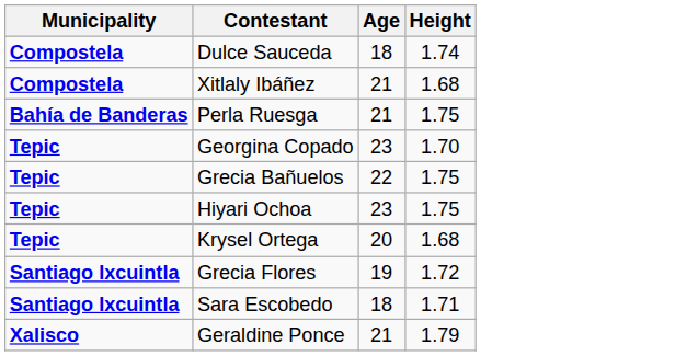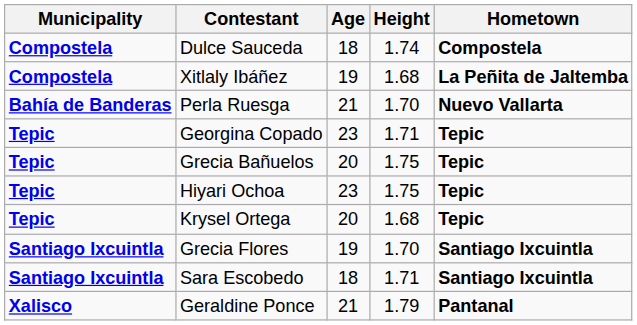 <table class="wikitable sortable" style="font-size: 95%;">
 <tr>
 <th>Municipality</th>
 <th>Contestant</th>
 <th>Age</th>
 <th>Height</th>
+<th>Hometown</th>
 </tr>
 <tr>
 <td><strong><a href='#'>Compostela</a></strong></td>
 <td>Dulce Sauceda</td>
 <td align="center">18</td>
 <td align="center">1.74</td>
+<td><strong>Compostela</strong></td>
 </tr>
 <tr>
 <td><strong><a href='#'>Compostela</a></strong></td>
 <td>Xitlaly Ibáñez</td>
-<td align="center">21</td>
+<td align="center">19</td>
 <td align="center">1.68</td>
+<td><strong>La Peñita de Jaltemba</strong></td>
 </tr>
 <tr>
 <td><strong><a href='#'>Bahía de Banderas</a></strong></td>
 <td>Perla Ruesga</td>
 <td align="center">21</td>
-<td align="center">1.75</td>
+<td align="center">1.70</td>
+<td><strong>Nuevo Vallarta </strong></td>
 </tr>
 <tr>
 <td><strong><a href='#'>Tepic</a></strong></td>
 <td>Georgina Copado</td>
 <td align="center">23</td>
-<td align="center">1.70</td>
+<td align="center">1.71</td>
+<td><strong>Tepic</strong></td>
 </tr>
 <tr>
 <td><strong><a href='#'>Tepic</a></strong></td>
 <td>Grecia Bañuelos</td>
-<td align="center">22</td>
+<td align="center">20</td>
 <td align="center">1.75</td>
+<td><strong>Tepic</strong></td>
 </tr>
 <tr>
 <td><strong><a href='#'>Tepic</a></strong></td>
 <td>Hiyari Ochoa</td>
 <td align="center">23</td>
 <td align="center">1.75</td>
+<td><strong>Tepic</strong></td>
 </tr>
 <tr>
 <td><strong><a href='#'>Tepic</a></strong></td>
 <td>Krysel Ortega</td>
 <td align="center">20</td>
 <td align="center">1.68</td>
+<td><strong>Tepic</strong></td>
 </tr>
 <tr>
 <td><strong><a href='#'>Santiago Ixcuintla</a></strong></td>
 <td>Grecia Flores</td>
 <td align="center">19</td>
-<td align="center">1.72</td>
+<td align="center">1.70</td>
+<td><strong>Santiago Ixcuintla</strong></td>
 </tr>
 <tr>
 <td><strong><a href='#'>Santiago Ixcuintla</a></strong></td>
 <td>Sara Escobedo</td>
 <td align="center">18</td>
 <td align="center">1.71</td>
+<td><strong>Santiago Ixcuintla</strong></td>
 </tr>
 <tr>
 <td><strong><a href='#'>Xalisco</a></strong></td>
 <td>Geraldine Ponce</td>
 <td align="center">21</td>
 <td align="center">1.79</td>
+<td><strong>Pantanal</strong></td>
 </tr>
 </table>
